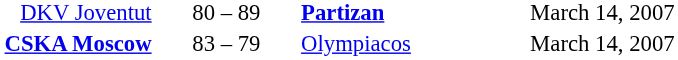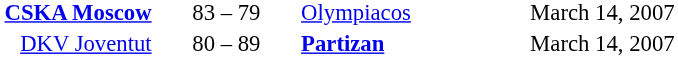 <table style="text-align:center">
 <tr>
 <th width=160></th>
 <th width=100></th>
 <th width=160></th>
 <th width=200></th>
 </tr>
 <tr>
+<td align=right><strong><a href='#'>CSKA Moscow</a></strong> </td>
+<td>83 – 79</td>
+<td align=left> <a href='#'>Olympiacos</a></td>
+<td align=left>March 14, 2007</td>
+</tr>
+<tr>
 <td align=right><a href='#'>DKV Joventut</a> </td>
 <td>80 – 89</td>
 <td align=left> <strong><a href='#'>Partizan</a></strong></td>
 <td align=left>March 14, 2007</td>
 </tr>
-<tr>
-<td align=right><strong><a href='#'>CSKA Moscow</a></strong> </td>
-<td>83 – 79</td>
-<td align=left> <a href='#'>Olympiacos</a></td>
-<td align=left>March 14, 2007</td>
-</tr>
 </table>
